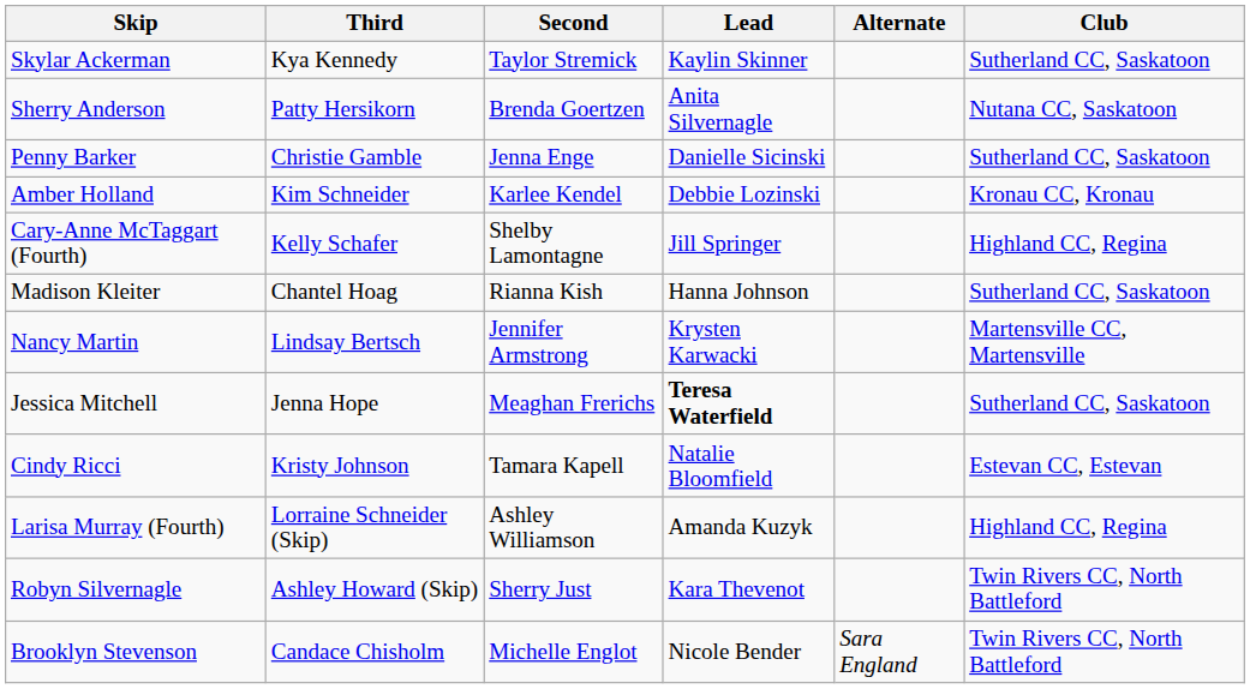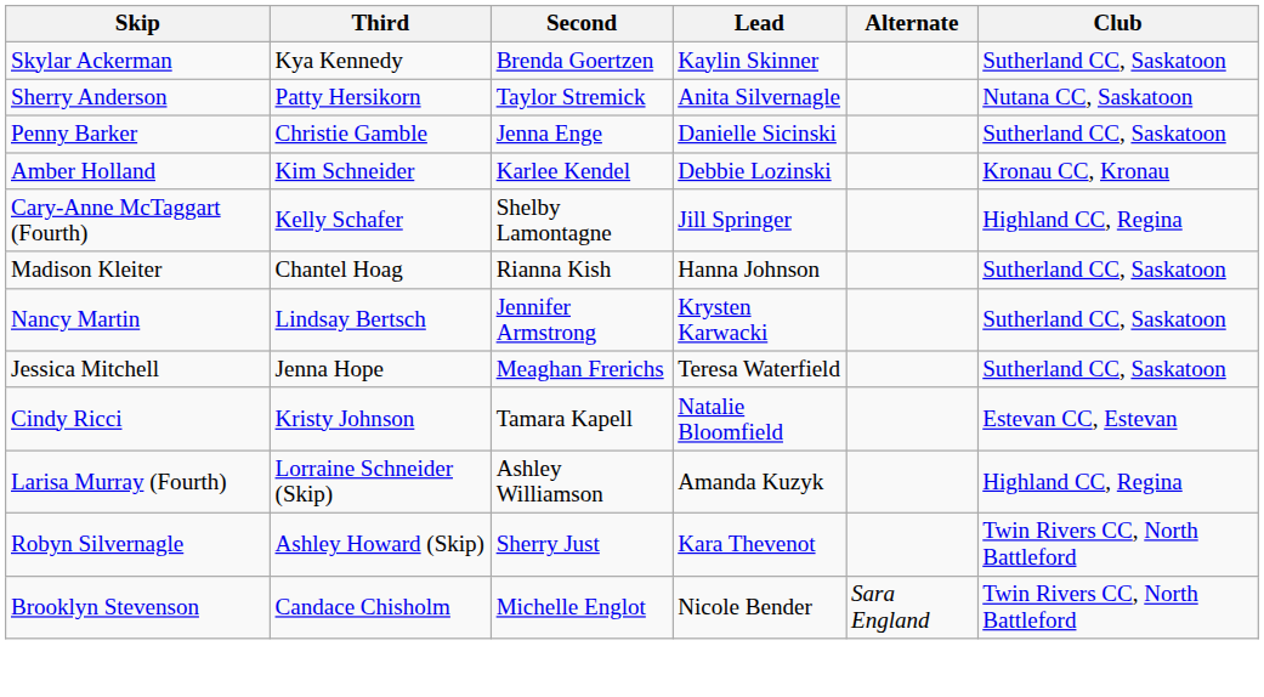 <table class="wikitable">
 <tr>
 <th scope="col">Skip</th>
 <th scope="col">Third</th>
 <th scope="col">Second</th>
 <th scope="col">Lead</th>
 <th scope="col">Alternate</th>
 <th scope="col">Club</th>
 </tr>
 <tr>
 <td><a href='#'>Skylar Ackerman</a></td>
 <td>Kya Kennedy</td>
-<td><a href='#'>Taylor Stremick</a></td>
+<td><a href='#'>Brenda Goertzen</a></td>
 <td><a href='#'>Kaylin Skinner</a></td>
 <td></td>
 <td><a href='#'>Sutherland CC</a>, <a href='#'>Saskatoon</a></td>
 </tr>
 <tr>
 <td><a href='#'>Sherry Anderson</a></td>
 <td><a href='#'>Patty Hersikorn</a></td>
-<td><a href='#'>Brenda Goertzen</a></td>
+<td><a href='#'>Taylor Stremick</a></td>
 <td><a href='#'>Anita Silvernagle</a></td>
 <td></td>
 <td><a href='#'>Nutana CC</a>, <a href='#'>Saskatoon</a></td>
 </tr>
 <tr>
 <td><a href='#'>Penny Barker</a></td>
 <td><a href='#'>Christie Gamble</a></td>
 <td><a href='#'>Jenna Enge</a></td>
 <td><a href='#'>Danielle Sicinski</a></td>
 <td></td>
 <td><a href='#'>Sutherland CC</a>, <a href='#'>Saskatoon</a></td>
 </tr>
 <tr>
 <td><a href='#'>Amber Holland</a></td>
 <td><a href='#'>Kim Schneider</a></td>
 <td><a href='#'>Karlee Kendel</a></td>
 <td><a href='#'>Debbie Lozinski</a></td>
 <td></td>
 <td><a href='#'>Kronau CC</a>, <a href='#'>Kronau</a></td>
 </tr>
 <tr>
 <td><a href='#'>Cary-Anne McTaggart</a> (Fourth)</td>
 <td><a href='#'>Kelly Schafer</a></td>
 <td>Shelby Lamontagne</td>
 <td><a href='#'>Jill Springer</a></td>
 <td></td>
 <td><a href='#'>Highland CC</a>, <a href='#'>Regina</a></td>
 </tr>
 <tr>
 <td>Madison Kleiter</td>
 <td>Chantel Hoag</td>
 <td>Rianna Kish</td>
 <td>Hanna Johnson</td>
 <td></td>
 <td><a href='#'>Sutherland CC</a>, <a href='#'>Saskatoon</a></td>
 </tr>
 <tr>
 <td><a href='#'>Nancy Martin</a></td>
 <td><a href='#'>Lindsay Bertsch</a></td>
 <td><a href='#'>Jennifer Armstrong</a></td>
 <td><a href='#'>Krysten Karwacki</a></td>
 <td></td>
-<td><a href='#'>Martensville CC</a>, <a href='#'>Martensville</a></td>
+<td><a href='#'>Sutherland CC</a>, <a href='#'>Saskatoon</a></td>
 </tr>
 <tr>
 <td>Jessica Mitchell</td>
 <td>Jenna Hope</td>
 <td><a href='#'>Meaghan Frerichs</a></td>
-<td><strong>Teresa Waterfield</strong></td>
+<td>Teresa Waterfield</td>
 <td></td>
 <td><a href='#'>Sutherland CC</a>, <a href='#'>Saskatoon</a></td>
 </tr>
 <tr>
 <td><a href='#'>Cindy Ricci</a></td>
 <td><a href='#'>Kristy Johnson</a></td>
 <td>Tamara Kapell</td>
 <td><a href='#'>Natalie Bloomfield</a></td>
 <td></td>
 <td><a href='#'>Estevan CC</a>, <a href='#'>Estevan</a></td>
 </tr>
 <tr>
 <td><a href='#'>Larisa Murray</a> (Fourth)</td>
 <td><a href='#'>Lorraine Schneider</a> (Skip)</td>
 <td>Ashley Williamson</td>
 <td>Amanda Kuzyk</td>
 <td></td>
 <td><a href='#'>Highland CC</a>, <a href='#'>Regina</a></td>
 </tr>
 <tr>
 <td><a href='#'>Robyn Silvernagle</a></td>
 <td><a href='#'>Ashley Howard</a> (Skip)</td>
 <td><a href='#'>Sherry Just</a></td>
 <td><a href='#'>Kara Thevenot</a></td>
 <td></td>
 <td><a href='#'>Twin Rivers CC</a>, <a href='#'>North Battleford</a></td>
 </tr>
 <tr>
 <td><a href='#'>Brooklyn Stevenson</a></td>
 <td><a href='#'>Candace Chisholm</a></td>
 <td><a href='#'>Michelle Englot</a></td>
 <td>Nicole Bender</td>
 <td><em>Sara England</em></td>
 <td><a href='#'>Twin Rivers CC</a>, <a href='#'>North Battleford</a></td>
 </tr>
 </table>
